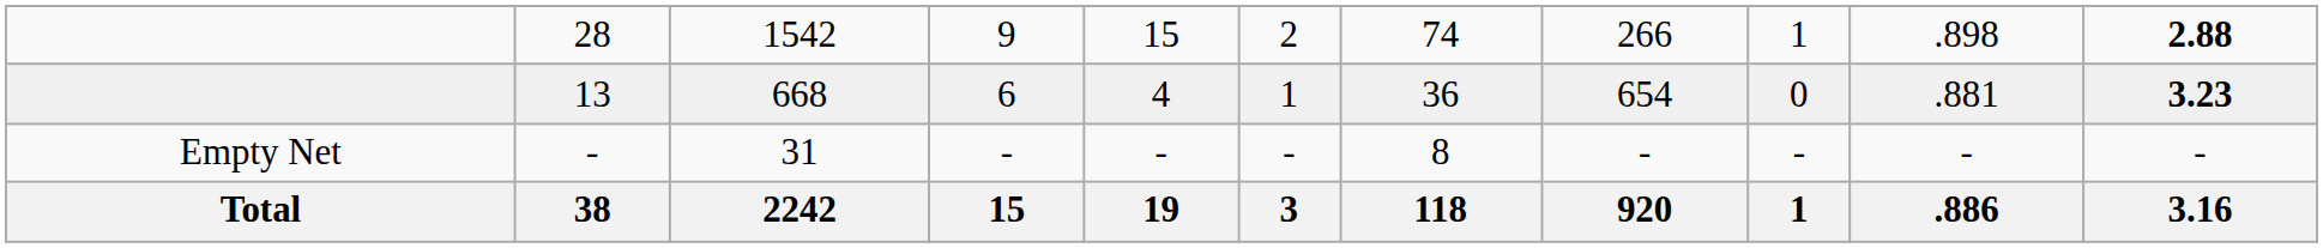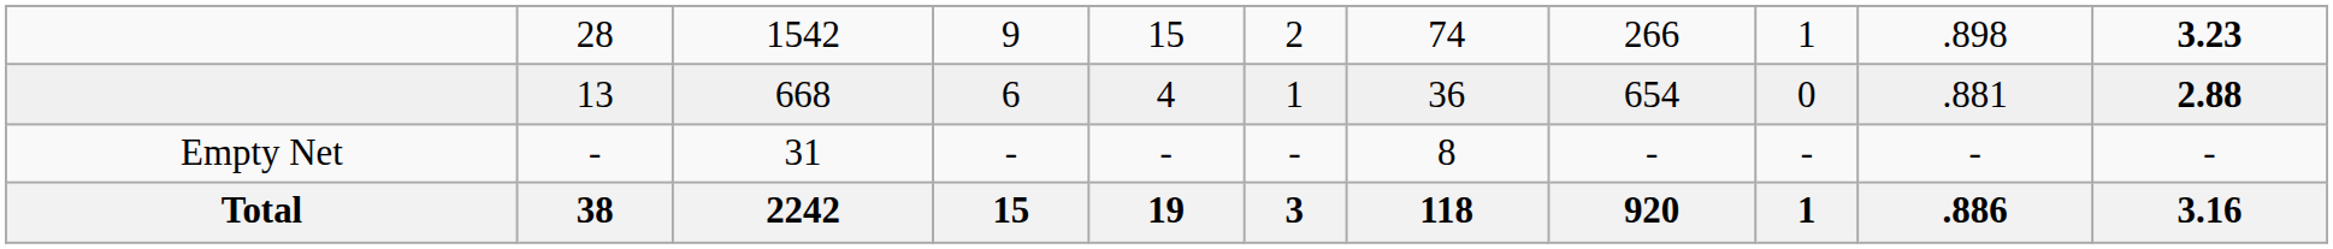 <table class="wikitable sortable" width ="1000">
 <tr align="center">
 </tr>
 <tr align="center" bgcolor="">
 <td></td>
 <td>28</td>
 <td>1542</td>
 <td>9</td>
 <td>15</td>
 <td>2</td>
 <td>74</td>
 <td>266</td>
 <td>1</td>
 <td>.898</td>
-<td><strong>2.88</strong></td>
+<td><strong>3.23</strong></td>
 </tr>
 <tr align="center" bgcolor="f0f0f0">
 <td></td>
 <td>13</td>
 <td>668</td>
 <td>6</td>
 <td>4</td>
 <td>1</td>
 <td>36</td>
 <td>654</td>
 <td>0</td>
 <td>.881</td>
-<td><strong>3.23</strong></td>
+<td><strong>2.88</strong></td>
 </tr>
 <tr align="center" bgcolor="">
 <td>Empty Net</td>
 <td>-</td>
 <td>31</td>
 <td>-</td>
 <td>-</td>
 <td>-</td>
 <td>8</td>
 <td>-</td>
 <td>-</td>
 <td>-</td>
 <td>-</td>
 </tr>
 <tr>
 <th>Total</th>
 <th>38</th>
 <th>2242</th>
 <th>15</th>
 <th>19</th>
 <th>3</th>
 <th>118</th>
 <th>920</th>
 <th>1</th>
 <th>.886</th>
 <th>3.16</th>
 </tr>
 </table>
